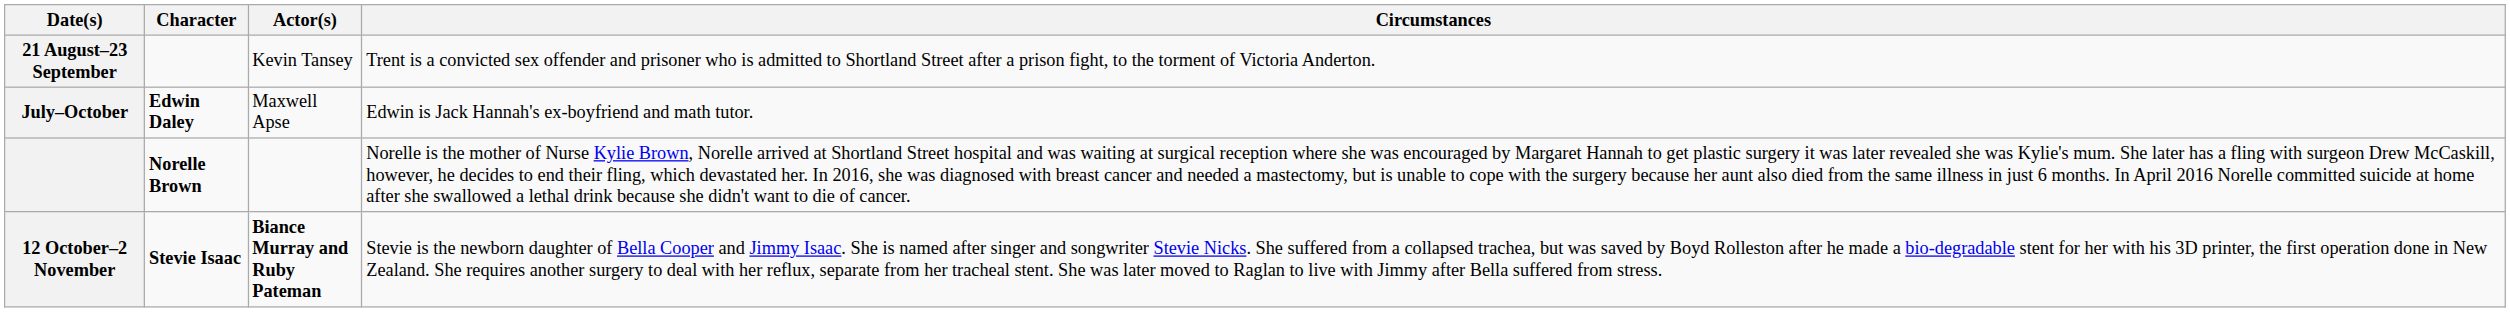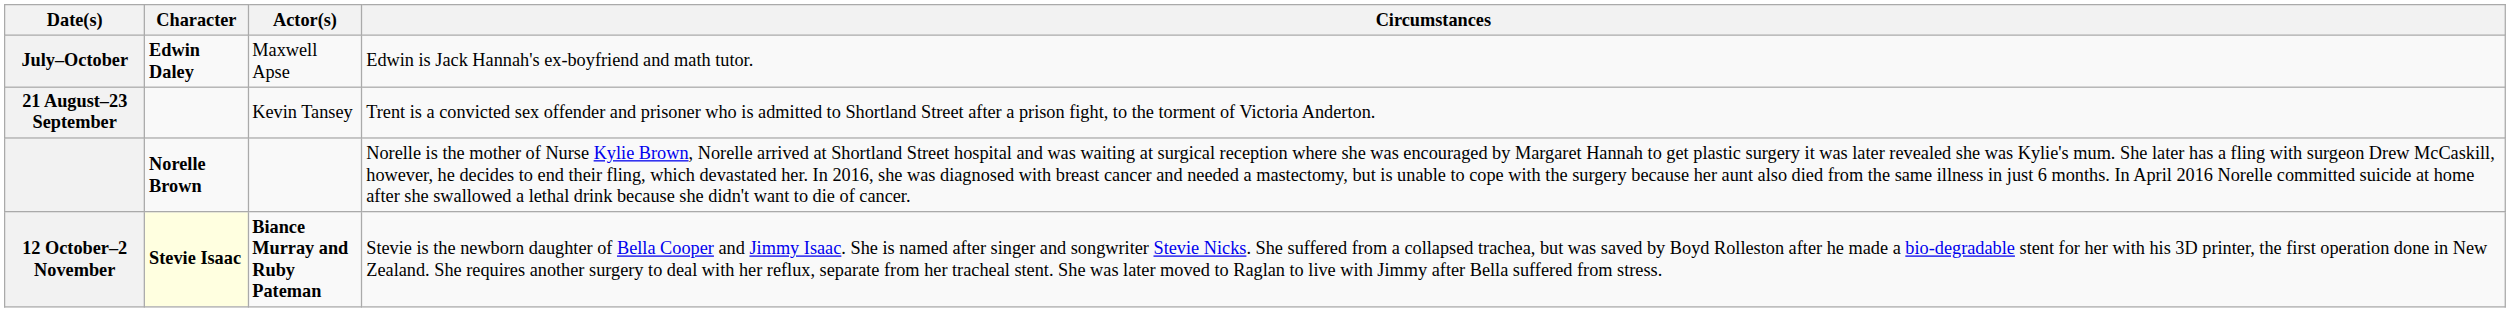 <table class="wikitable plainrowheaders" style="font-size:90%">
 <tr>
 <th scope="col">Date(s)</th>
 <th scope="col">Character</th>
 <th scope="col">Actor(s)</th>
 <th scope="col">Circumstances</th>
 </tr>
 <tr>
+<th scope="row">July–October</th>
+<td><strong>Edwin Daley</strong></td>
+<td>Maxwell Apse</td>
+<td>Edwin is Jack Hannah's ex-boyfriend and math tutor.</td>
+</tr>
+<tr>
 <th scope="row">21 August–23 September</th>
 <td></td>
 <td>Kevin Tansey</td>
 <td>Trent is a convicted sex offender and prisoner who is admitted to Shortland Street after a prison fight, to the torment of Victoria Anderton.</td>
-</tr>
-<tr>
-<th scope="row">July–October</th>
-<td><strong>Edwin Daley</strong></td>
-<td>Maxwell Apse</td>
-<td>Edwin is Jack Hannah's ex-boyfriend and math tutor.</td>
 </tr>
 <tr>
 <th scope="row"></th>
 <td><strong>Norelle Brown</strong></td>
 <td></td>
 <td>Norelle is the mother of Nurse <a href='#'>Kylie Brown</a>, Norelle arrived at Shortland Street hospital and was waiting at surgical reception where she was encouraged by Margaret Hannah to get plastic surgery it was later revealed she was Kylie's mum. She later has a fling with surgeon Drew McCaskill, however, he decides to end their fling, which devastated her. In 2016, she was diagnosed with breast cancer and needed a mastectomy, but is unable to cope with the surgery because her aunt also died from the same illness in just 6 months. In April 2016 Norelle committed suicide at home after she swallowed a lethal drink because she didn't want to die of cancer.</td>
 </tr>
 <tr>
 <th scope="row">12 October–2 November</th>
-<td><strong>Stevie Isaac</strong></td>
+<td style="background: lightyellow;"><strong>Stevie Isaac</strong></td>
 <td><strong>Biance Murray and<br>Ruby Pateman</strong></td>
 <td>Stevie is the newborn daughter of <a href='#'>Bella Cooper</a> and <a href='#'>Jimmy Isaac</a>. She is named after singer and songwriter <a href='#'>Stevie Nicks</a>. She suffered from a collapsed trachea, but was saved by Boyd Rolleston after he made a <a href='#'>bio-degradable</a> stent for her with his 3D printer, the first operation done in New Zealand. She requires another surgery to deal with her reflux, separate from her tracheal stent. She was later moved to Raglan to live with Jimmy after Bella suffered from stress.</td>
 </tr>
 </table>
